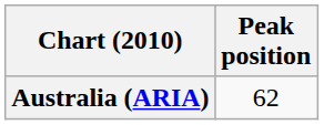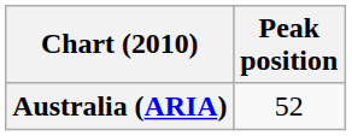 <table class="wikitable sortable plainrowheaders" style="text-align:center">
 <tr>
 <th scope="col">Chart (2010)</th>
 <th scope="col">Peak<br>position</th>
 </tr>
 <tr>
 <th scope="row">Australia (<a href='#'>ARIA</a>)</th>
-<td>62</td>
+<td>52</td>
 </tr>
 </table>
